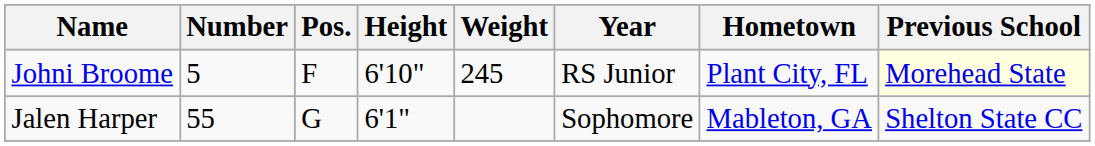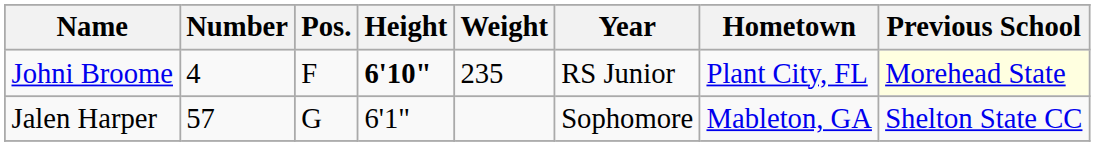 <table class="wikitable sortable" border="1">
 <tr>
 <th>Name</th>
 <th>Number</th>
 <th>Pos.</th>
 <th>Height</th>
 <th>Weight</th>
 <th>Year</th>
 <th>Hometown</th>
 <th class="unsortable">Previous School</th>
 </tr>
 <tr>
 <td><a href='#'>Johni Broome</a></td>
-<td>5</td>
+<td>4</td>
 <td>F</td>
-<td>6'10"</td>
-<td>245</td>
+<td><strong>6'10"</strong></td>
+<td>235</td>
 <td>RS Junior</td>
 <td><a href='#'>Plant City, FL</a></td>
 <td style="background: lightyellow;"><a href='#'>Morehead State</a></td>
 </tr>
 <tr>
 <td>Jalen Harper</td>
-<td>55</td>
+<td>57</td>
 <td>G</td>
 <td>6'1"</td>
 <td></td>
 <td>Sophomore</td>
 <td><a href='#'>Mableton, GA</a></td>
 <td><a href='#'>Shelton State CC</a></td>
 </tr>
 </table>
